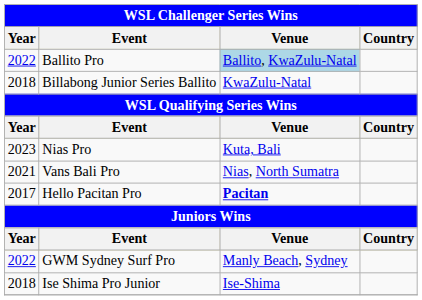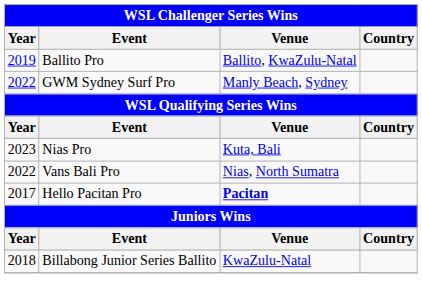 <table class="wikitable">
 <tr>
 <td colspan="4;" style="background: blue; color: white" align="center"><strong>WSL Challenger Series Wins</strong></td>
 </tr>
 <tr bgcolor="#bdb76b">
 <th>Year</th>
 <th>Event</th>
 <th>Venue</th>
 <th>Country</th>
 </tr>
 <tr>
-<td style="text-align:center"><a href='#'>2022</a></td>
+<td style="text-align:center"><a href='#'>2019</a></td>
 <td>Ballito Pro</td>
-<td style="background: lightblue;"><a href='#'>Ballito</a>, <a href='#'>KwaZulu-Natal</a></td>
+<td><a href='#'>Ballito</a>, <a href='#'>KwaZulu-Natal</a></td>
 <td></td>
 </tr>
 <tr>
-<td style="text-align:center">2018</td>
-<td>Billabong Junior Series Ballito</td>
-<td><a href='#'>KwaZulu-Natal</a></td>
+<td style="text-align:center"><a href='#'>2022</a></td>
+<td>GWM Sydney Surf Pro</td>
+<td><a href='#'>Manly Beach</a>, <a href='#'>Sydney</a></td>
 <td></td>
 </tr>
 <tr>
 <td colspan="4;" style="background: blue; color: white" align="center"><strong>WSL Qualifying Series Wins</strong></td>
 </tr>
 <tr bgcolor="#bdb76b">
 <th>Year</th>
 <th>Event</th>
 <th>Venue</th>
 <th>Country</th>
 </tr>
 <tr>
 <td style="text-align:center">2023</td>
 <td>Nias Pro</td>
 <td><a href='#'>Kuta, Bali</a></td>
 <td></td>
 </tr>
 <tr>
-<td style="text-align:center">2021</td>
+<td style="text-align:center">2022</td>
 <td>Vans Bali Pro</td>
 <td><a href='#'>Nias</a>, <a href='#'>North Sumatra</a></td>
 <td></td>
 </tr>
 <tr>
 <td style="text-align:center">2017</td>
 <td>Hello Pacitan Pro</td>
 <td><strong><a href='#'>Pacitan</a></strong></td>
 <td></td>
 </tr>
 <tr>
 <td colspan="4;" style="background: blue; color: white" align="center"><strong>Juniors Wins</strong></td>
 </tr>
 <tr bgcolor="#bdb76b">
 <th>Year</th>
 <th>Event</th>
 <th>Venue</th>
 <th>Country</th>
 </tr>
 <tr>
-<td style="text-align:center"><a href='#'>2022</a></td>
-<td>GWM Sydney Surf Pro</td>
-<td><a href='#'>Manly Beach</a>, <a href='#'>Sydney</a></td>
-<td></td>
-</tr>
-<tr>
 <td style="text-align:center">2018</td>
-<td>Ise Shima Pro Junior</td>
-<td><a href='#'>Ise-Shima</a></td>
+<td>Billabong Junior Series Ballito</td>
+<td><a href='#'>KwaZulu-Natal</a></td>
 <td></td>
 </tr>
 <tr>
 </tr>
 </table>
